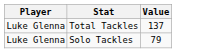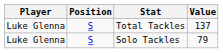 <table class="wikitable">
 <tr>
 <th>Player</th>
+<th>Position</th>
 <th>Stat</th>
 <th>Value</th>
 </tr>
 <tr>
 <td align="center">Luke Glenna </td>
+<td align="center"><a href='#'>S</a></td>
 <td>Total Tackles</td>
 <td align="center">137</td>
 </tr>
 <tr>
 <td align="center">Luke Glenna </td>
+<td align="center"><a href='#'>S</a></td>
 <td>Solo Tackles</td>
 <td align="center">79</td>
 </tr>
 </table>
